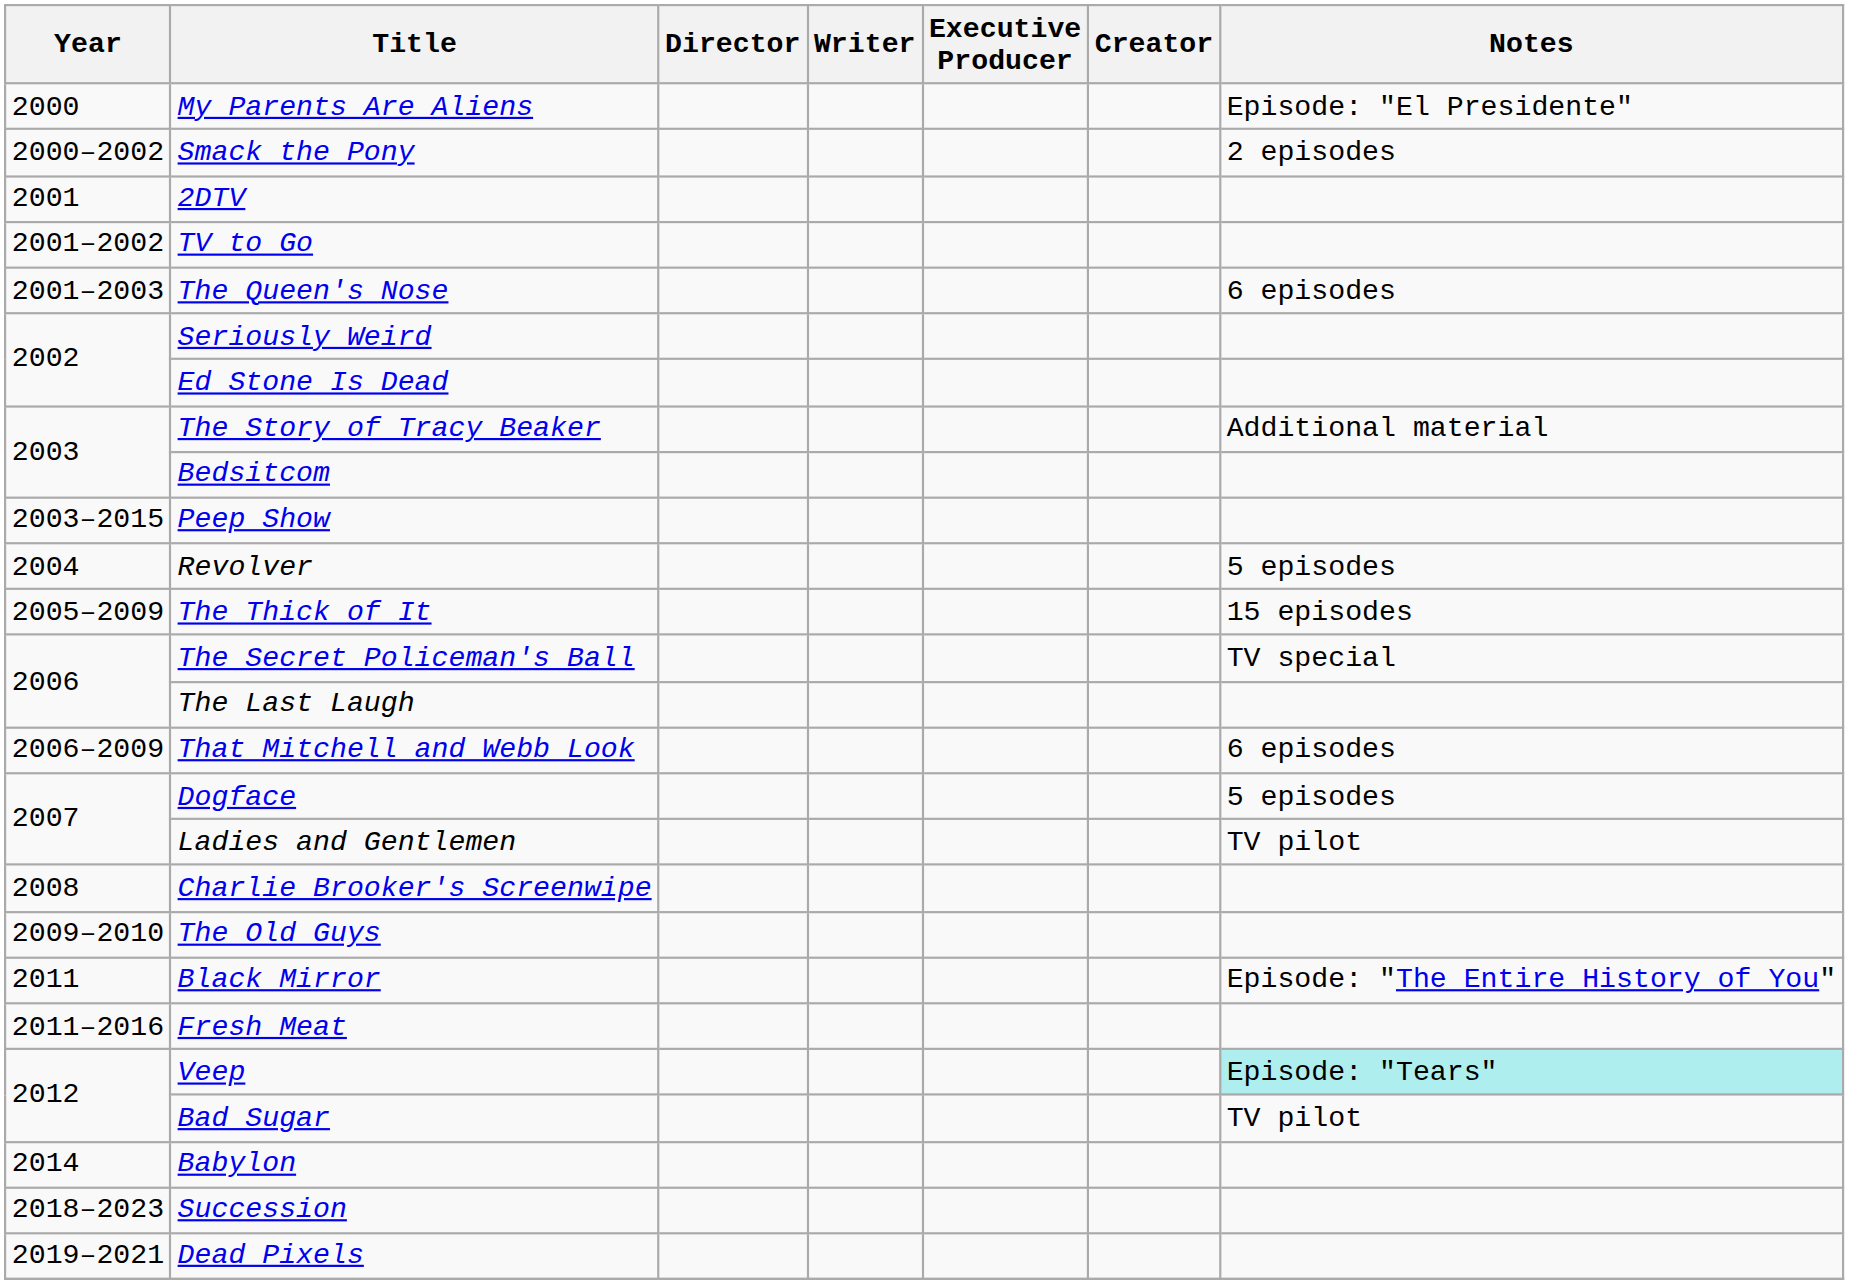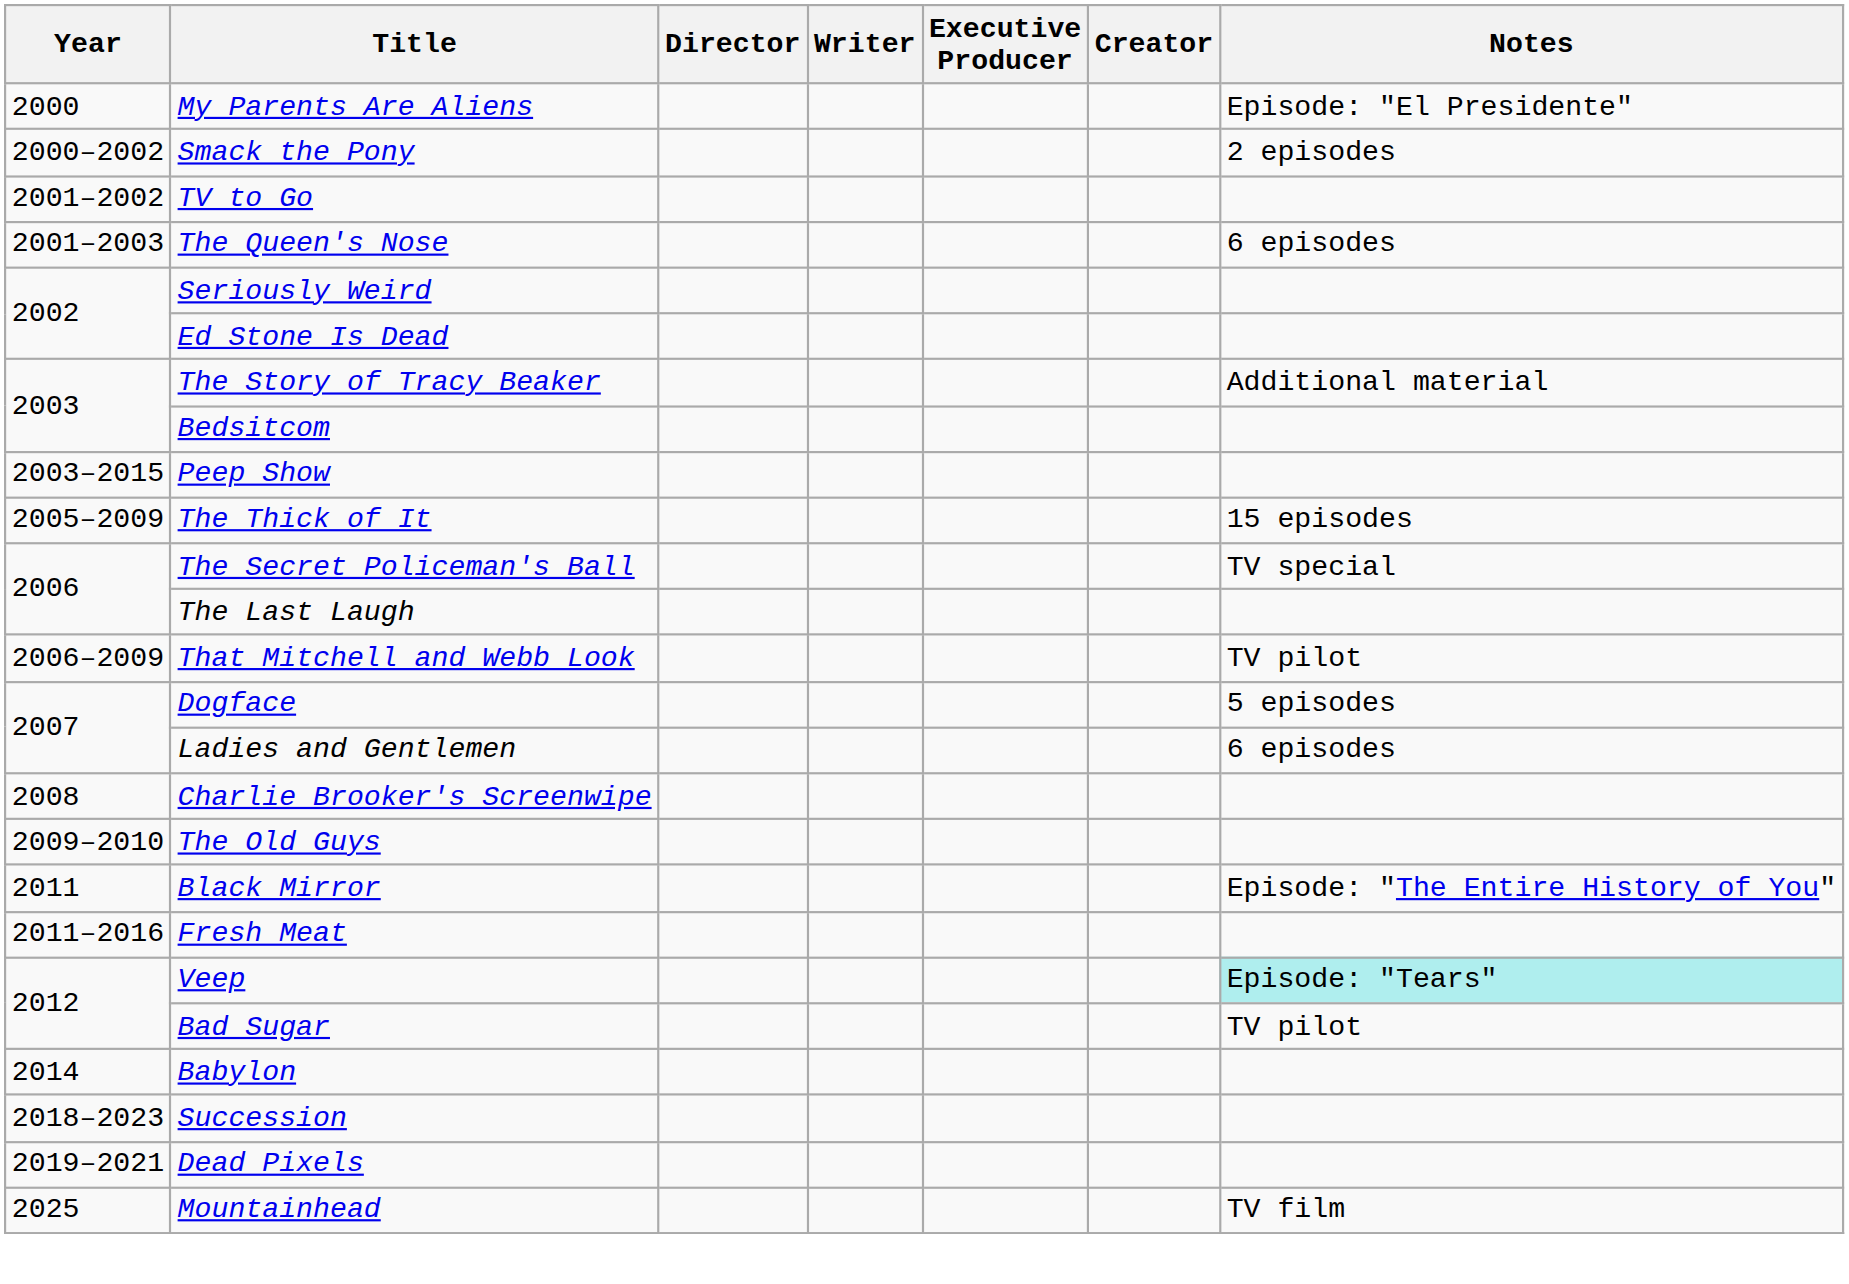 <table class="wikitable">
 <tr>
 <th>Year</th>
 <th>Title</th>
 <th scope="col">Director</th>
 <th scope="col">Writer</th>
 <th scope="col">Executive<br>Producer</th>
 <th scope="col">Creator</th>
 <th>Notes</th>
 </tr>
 <tr>
 <td>2000</td>
 <td><em><a href='#'>My Parents Are Aliens</a></em></td>
 <td></td>
 <td></td>
 <td></td>
 <td></td>
 <td>Episode: "El Presidente"</td>
 </tr>
 <tr>
 <td>2000–2002</td>
 <td><em><a href='#'>Smack the Pony</a></em></td>
 <td></td>
 <td></td>
 <td></td>
 <td></td>
 <td>2 episodes</td>
-</tr>
-<tr>
-<td>2001</td>
-<td><em><a href='#'>2DTV</a></em></td>
-<td></td>
-<td></td>
-<td></td>
-<td></td>
-<td></td>
 </tr>
 <tr>
 <td>2001–2002</td>
 <td><em><a href='#'>TV to Go</a></em></td>
 <td></td>
 <td></td>
 <td></td>
 <td></td>
 <td></td>
 </tr>
 <tr>
 <td>2001–2003</td>
 <td><em><a href='#'>The Queen's Nose</a></em></td>
 <td></td>
 <td></td>
 <td></td>
 <td></td>
 <td>6 episodes</td>
 </tr>
 <tr>
 <td rowspan=2>2002</td>
 <td><em><a href='#'>Seriously Weird</a></em></td>
 <td></td>
 <td></td>
 <td></td>
 <td></td>
 <td></td>
 </tr>
 <tr>
 <td><em><a href='#'>Ed Stone Is Dead</a></em></td>
 <td></td>
 <td></td>
 <td></td>
 <td></td>
 <td></td>
 </tr>
 <tr>
 <td rowspan=2>2003</td>
 <td><em><a href='#'>The Story of Tracy Beaker</a></em></td>
 <td></td>
 <td></td>
 <td></td>
 <td></td>
 <td>Additional material</td>
 </tr>
 <tr>
 <td><em><a href='#'>Bedsitcom</a></em></td>
 <td></td>
 <td></td>
 <td></td>
 <td></td>
 <td></td>
 </tr>
 <tr>
 <td>2003–2015</td>
 <td><em><a href='#'>Peep Show</a></em></td>
 <td></td>
 <td></td>
 <td></td>
 <td></td>
 <td></td>
 </tr>
 <tr>
-<td>2004</td>
-<td><em>Revolver</em></td>
-<td></td>
-<td></td>
-<td></td>
-<td></td>
-<td>5 episodes</td>
-</tr>
-<tr>
 <td>2005–2009</td>
 <td><em><a href='#'>The Thick of It</a></em></td>
 <td></td>
 <td></td>
 <td></td>
 <td></td>
 <td>15 episodes</td>
 </tr>
 <tr>
 <td rowspan=2>2006</td>
 <td><em><a href='#'>The Secret Policeman's Ball</a></em></td>
 <td></td>
 <td></td>
 <td></td>
 <td></td>
 <td>TV special</td>
 </tr>
 <tr>
 <td><em>The Last Laugh</em></td>
 <td></td>
 <td></td>
 <td></td>
 <td></td>
 <td></td>
 </tr>
 <tr>
 <td>2006–2009</td>
 <td><em><a href='#'>That Mitchell and Webb Look</a></em></td>
 <td></td>
 <td></td>
 <td></td>
 <td></td>
-<td>6 episodes</td>
+<td>TV pilot</td>
 </tr>
 <tr>
 <td rowspan=2>2007</td>
 <td><em><a href='#'>Dogface</a></em></td>
 <td></td>
 <td></td>
 <td></td>
 <td></td>
 <td>5 episodes</td>
 </tr>
 <tr>
 <td><em>Ladies and Gentlemen</em></td>
 <td></td>
 <td></td>
 <td></td>
 <td></td>
-<td>TV pilot</td>
+<td>6 episodes</td>
 </tr>
 <tr>
 <td>2008</td>
 <td><em><a href='#'>Charlie Brooker's Screenwipe</a></em></td>
 <td></td>
 <td></td>
 <td></td>
 <td></td>
 <td></td>
 </tr>
 <tr>
 <td>2009–2010</td>
 <td><em><a href='#'>The Old Guys</a></em></td>
 <td></td>
 <td></td>
 <td></td>
 <td></td>
 <td></td>
 </tr>
 <tr>
 <td>2011</td>
 <td><em><a href='#'>Black Mirror</a></em></td>
 <td></td>
 <td></td>
 <td></td>
 <td></td>
 <td>Episode: "<a href='#'>The Entire History of You</a>"</td>
 </tr>
 <tr>
 <td>2011–2016</td>
 <td><em><a href='#'>Fresh Meat</a></em></td>
 <td></td>
 <td></td>
 <td></td>
 <td></td>
 <td></td>
 </tr>
 <tr>
 <td rowspan=2>2012</td>
 <td><em><a href='#'>Veep</a></em></td>
 <td></td>
 <td></td>
 <td></td>
 <td></td>
 <td style="background: paleturquoise;">Episode: "Tears"</td>
 </tr>
 <tr>
 <td><em><a href='#'>Bad Sugar</a></em></td>
 <td></td>
 <td></td>
 <td></td>
 <td></td>
 <td>TV pilot</td>
 </tr>
 <tr>
 <td>2014</td>
 <td><em><a href='#'>Babylon</a></em></td>
 <td></td>
 <td></td>
 <td></td>
 <td></td>
 <td></td>
 </tr>
 <tr>
 <td>2018–2023</td>
 <td><em><a href='#'>Succession</a></em></td>
 <td></td>
 <td></td>
 <td></td>
 <td></td>
 <td></td>
 </tr>
 <tr>
 <td>2019–2021</td>
 <td><em><a href='#'>Dead Pixels</a></em></td>
 <td></td>
 <td></td>
 <td></td>
 <td></td>
 <td></td>
 </tr>
 <tr>
+<td>2025</td>
+<td><em><a href='#'>Mountainhead</a></em></td>
+<td></td>
+<td></td>
+<td></td>
+<td></td>
+<td>TV film</td>
+</tr>
+<tr>
 </tr>
 </table>
